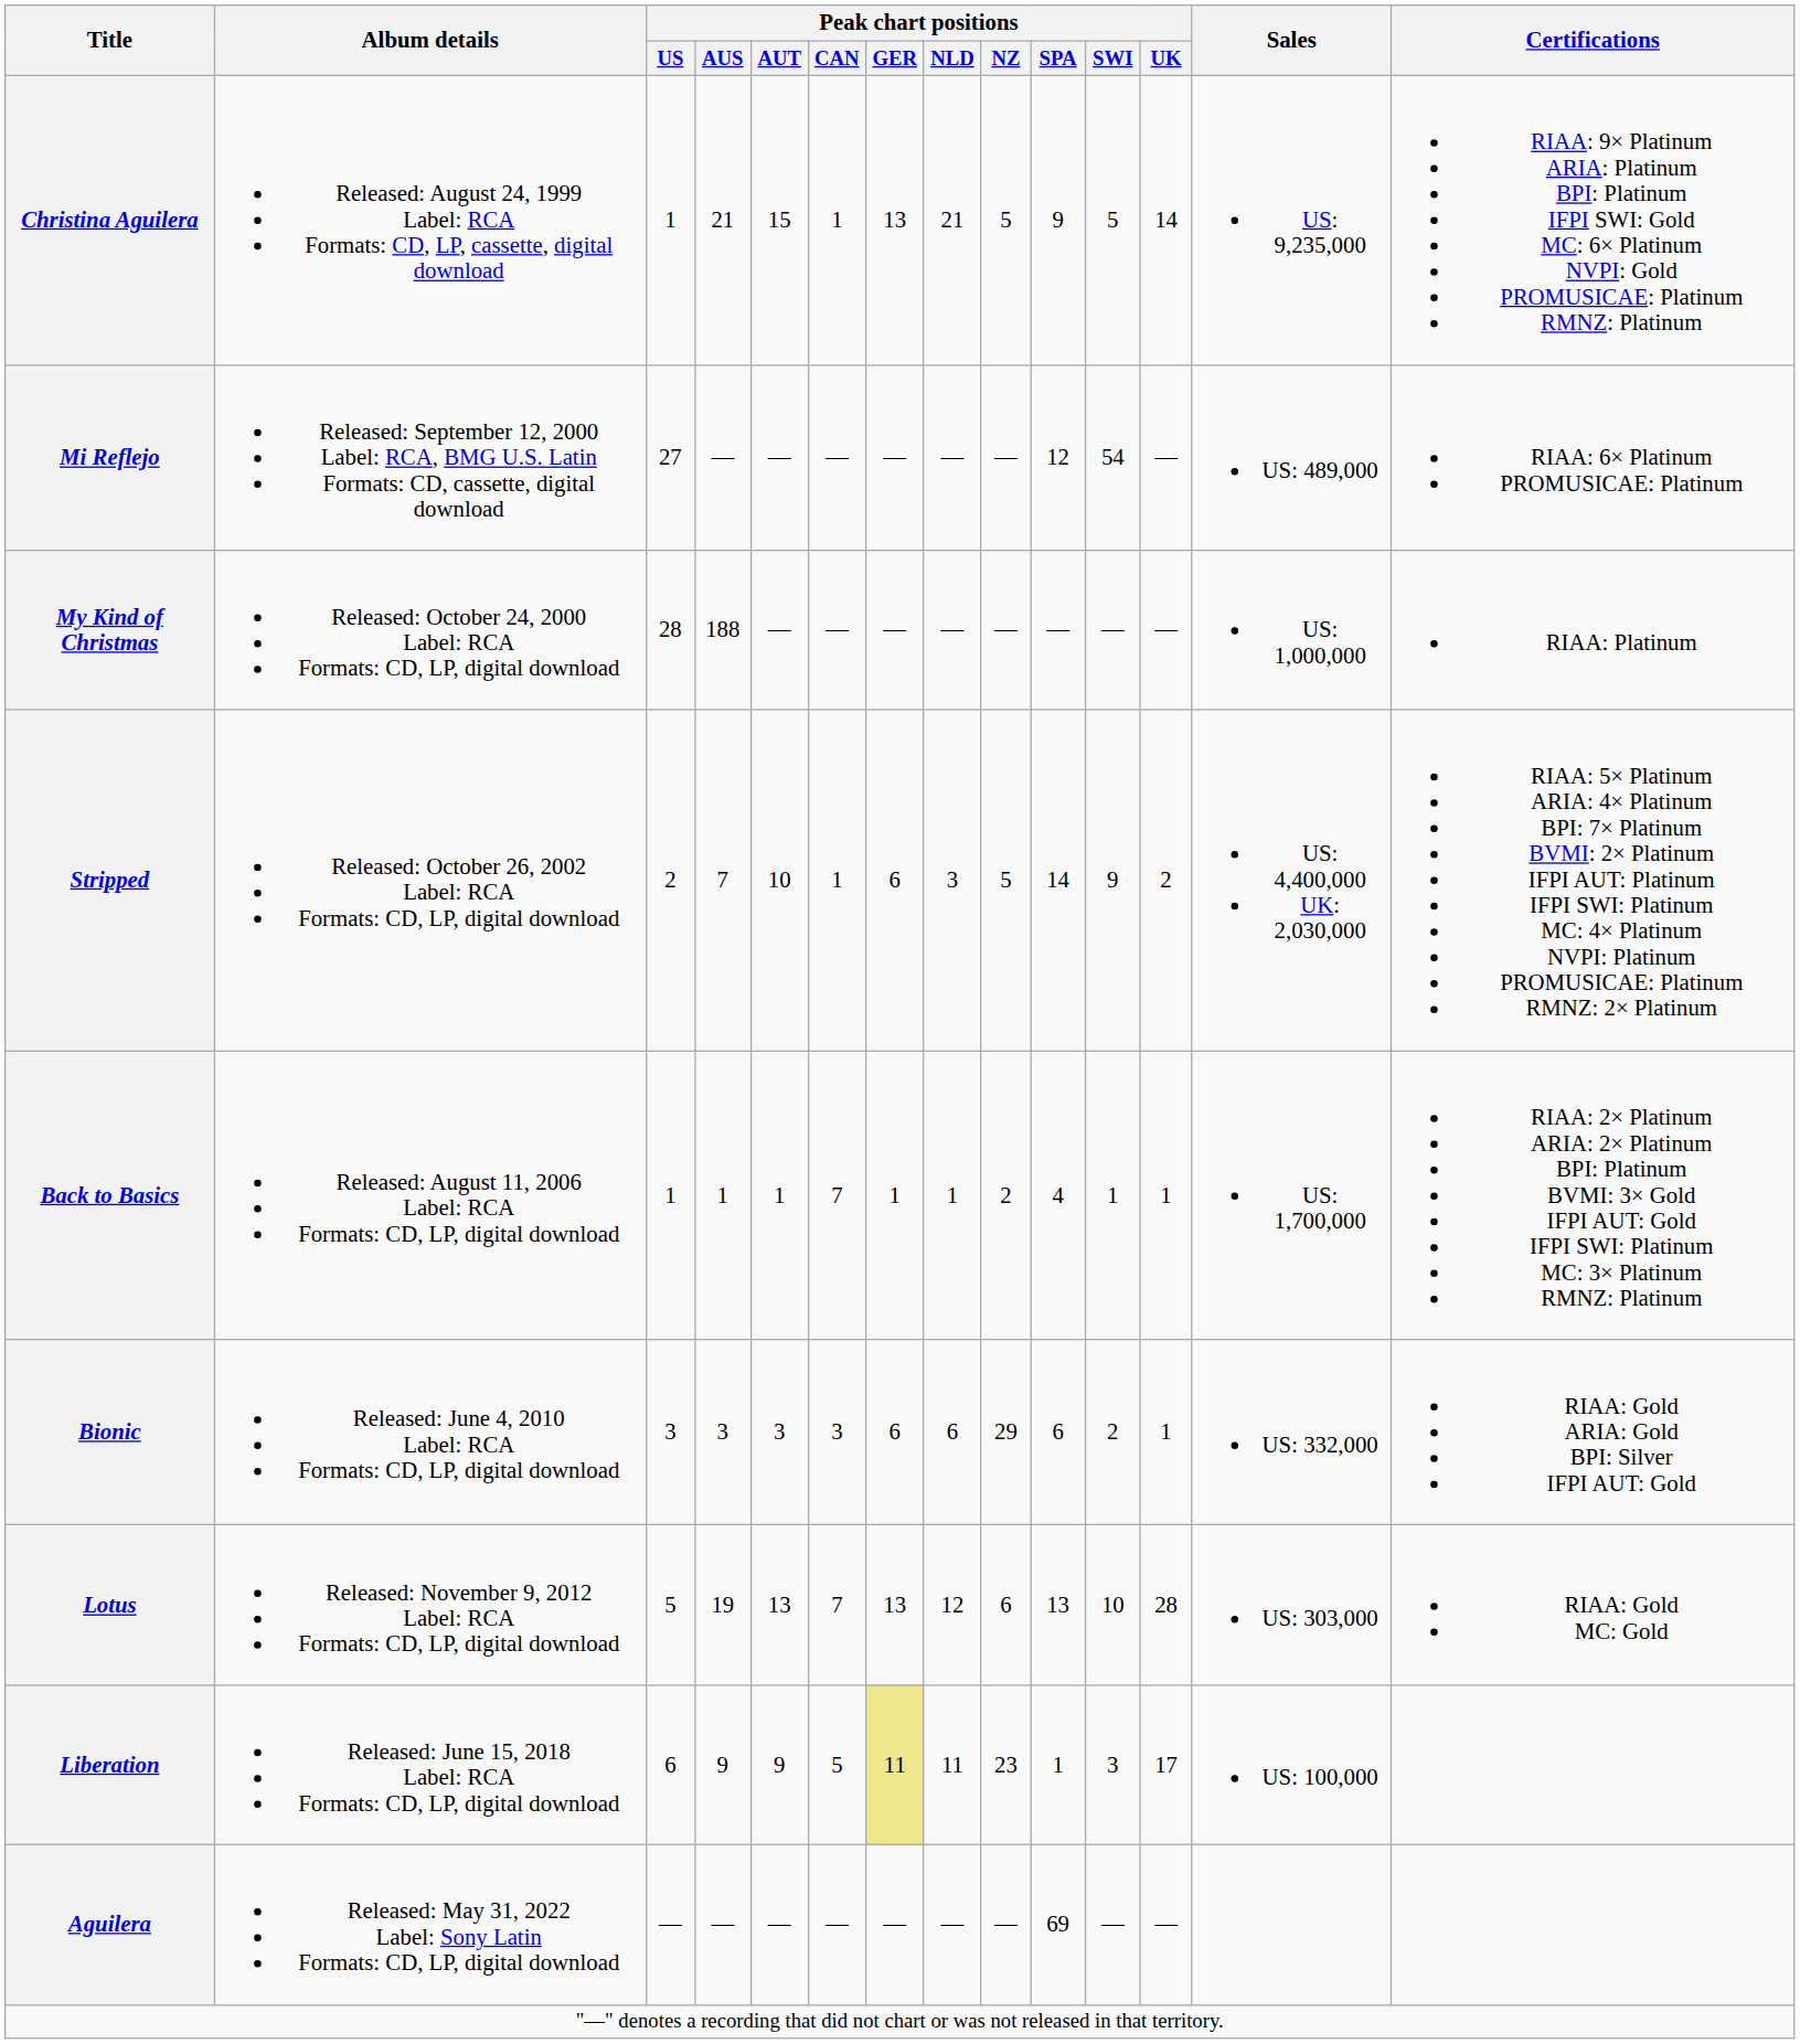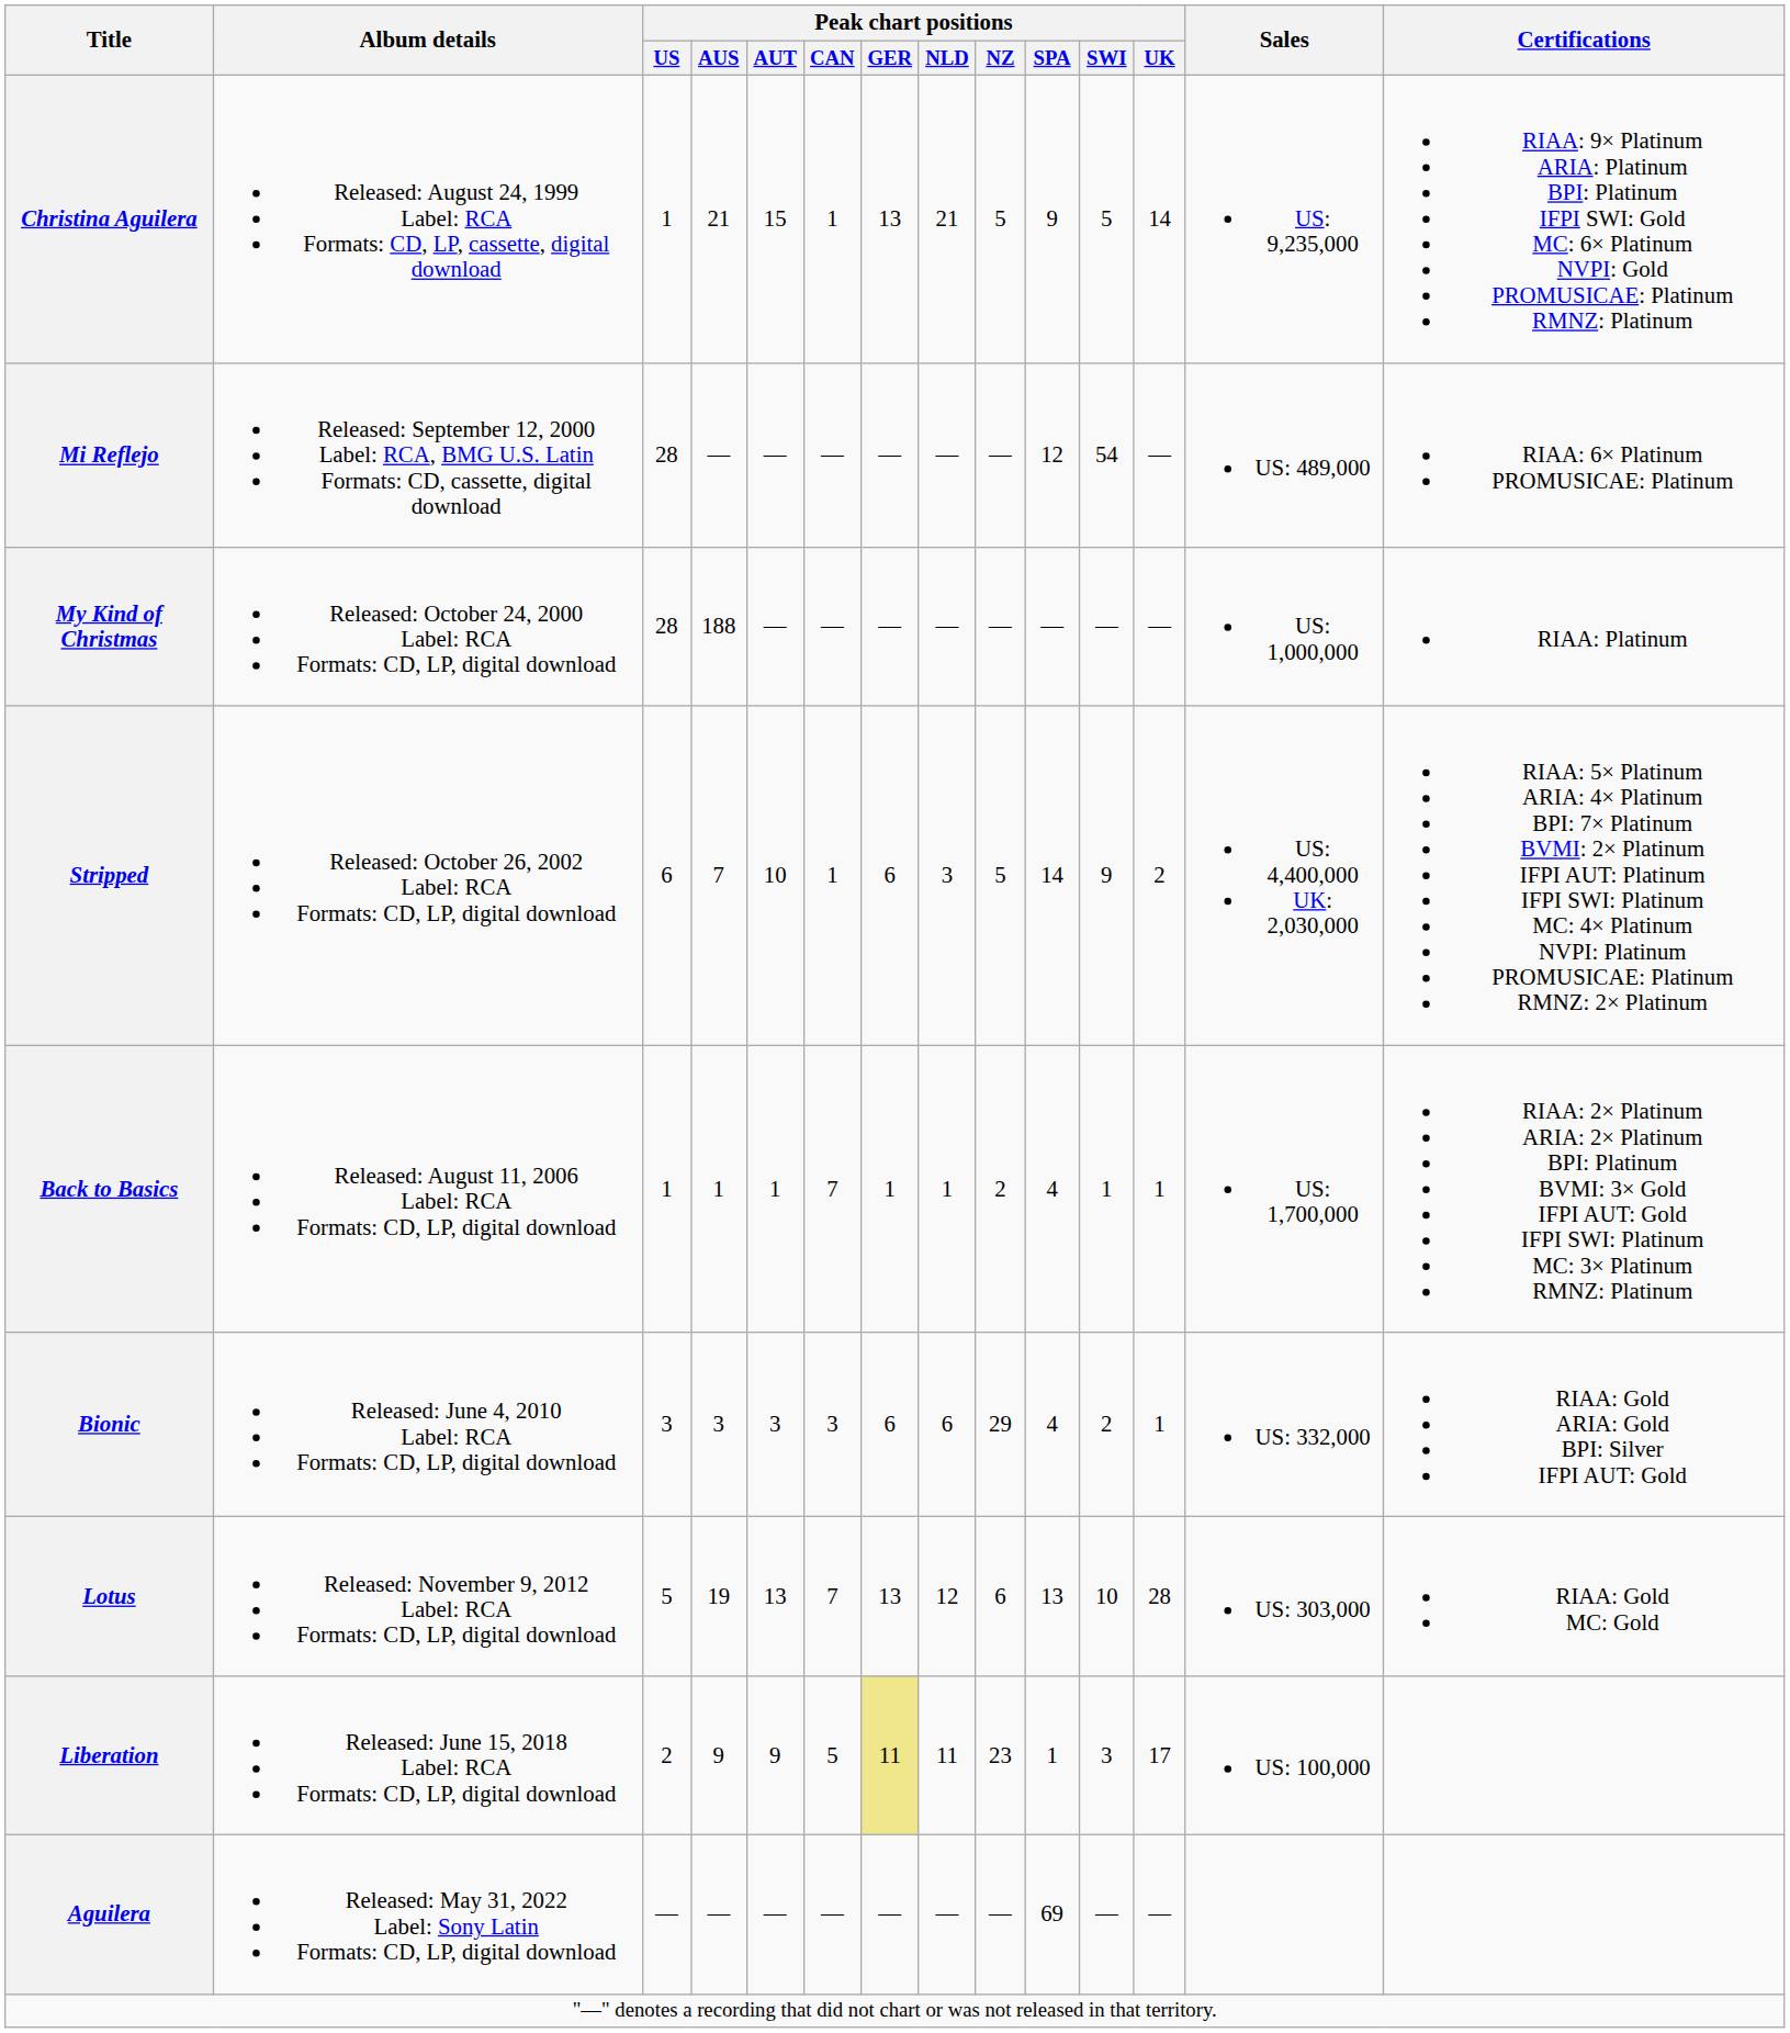 <table class="wikitable plainrowheaders" style="text-align:center;">
 <tr>
 <th scope="col" rowspan="2" style="width:13em;">Title</th>
 <th scope="col" rowspan="2" style="width:30em;">Album details</th>
 <th scope="col" colspan="10">Peak chart positions</th>
 <th scope="col" rowspan="2" style="width:10em;">Sales</th>
 <th scope="col" rowspan="2" style="width:25em;"><a href='#'>Certifications</a></th>
 </tr>
 <tr>
 <th scope="col" style="width:2.5em;font-size:90%;"><a href='#'>US</a><br></th>
 <th scope="col" style="width:2.5em;font-size:90%;"><a href='#'>AUS</a><br></th>
 <th scope="col" style="width:2.5em;font-size:90%;"><a href='#'>AUT</a><br></th>
 <th scope="col" style="width:2.5em;font-size:90%;"><a href='#'>CAN</a><br></th>
 <th scope="col" style="width:2.5em;font-size:90%;"><a href='#'>GER</a><br></th>
 <th scope="col" style="width:2.5em;font-size:90%;"><a href='#'>NLD</a><br></th>
 <th scope="col" style="width:2.5em;font-size:90%;"><a href='#'>NZ</a><br></th>
 <th scope="col" style="width:2.5em;font-size:90%;"><a href='#'>SPA</a><br></th>
 <th scope="col" style="width:2.5em;font-size:90%;"><a href='#'>SWI</a><br></th>
 <th scope="col" style="width:2.5em;font-size:90%;"><a href='#'>UK</a><br></th>
 </tr>
 <tr>
 <th scope="row"><em><a href='#'>Christina Aguilera</a></em></th>
 <td><br><ul><li>Released: August 24, 1999 </li><li>Label: <a href='#'>RCA</a></li><li>Formats: <a href='#'>CD</a>, <a href='#'>LP</a>, <a href='#'>cassette</a>, <a href='#'>digital download</a></li></ul></td>
 <td>1</td>
 <td>21</td>
 <td>15</td>
 <td>1</td>
 <td>13</td>
 <td>21</td>
 <td>5</td>
 <td>9</td>
 <td>5</td>
 <td>14</td>
 <td><br><ul><li><a href='#'>US</a>: 9,235,000</li></ul></td>
 <td><br><ul><li><a href='#'>RIAA</a>: 9× Platinum</li><li><a href='#'>ARIA</a>: Platinum</li><li><a href='#'>BPI</a>: Platinum</li><li><a href='#'>IFPI</a> SWI: Gold</li><li><a href='#'>MC</a>: 6× Platinum</li><li><a href='#'>NVPI</a>: Gold</li><li><a href='#'>PROMUSICAE</a>: Platinum</li><li><a href='#'>RMNZ</a>: Platinum</li></ul></td>
 </tr>
 <tr>
 <th scope="row"><em><a href='#'>Mi Reflejo</a></em></th>
 <td><br><ul><li>Released: September 12, 2000 </li><li>Label: <a href='#'>RCA</a>, <a href='#'>BMG U.S. Latin</a></li><li>Formats: CD, cassette, digital download</li></ul></td>
-<td>27</td>
+<td>28</td>
 <td>—</td>
 <td>—</td>
 <td>—</td>
 <td>—</td>
 <td>—</td>
 <td>—</td>
 <td>12</td>
 <td>54</td>
 <td>—</td>
 <td><br><ul><li>US: 489,000</li></ul></td>
 <td><br><ul><li>RIAA: 6× Platinum </li><li>PROMUSICAE: Platinum</li></ul></td>
 </tr>
 <tr>
 <th scope="row"><em><a href='#'>My Kind of Christmas</a></em></th>
 <td><br><ul><li>Released: October 24, 2000 </li><li>Label: RCA</li><li>Formats: CD, LP, digital download</li></ul></td>
 <td>28</td>
 <td>188</td>
 <td>—</td>
 <td>—</td>
 <td>—</td>
 <td>—</td>
 <td>—</td>
 <td>—</td>
 <td>—</td>
 <td>—</td>
 <td><br><ul><li>US: 1,000,000</li></ul></td>
 <td><br><ul><li>RIAA: Platinum</li></ul></td>
 </tr>
 <tr>
 <th scope="row"><em><a href='#'>Stripped</a></em></th>
 <td><br><ul><li>Released: October 26, 2002 </li><li>Label: RCA</li><li>Formats: CD, LP, digital download</li></ul></td>
-<td>2</td>
+<td>6</td>
 <td>7</td>
 <td>10</td>
 <td>1</td>
 <td>6</td>
 <td>3</td>
 <td>5</td>
 <td>14</td>
 <td>9</td>
 <td>2</td>
 <td><br><ul><li>US: 4,400,000</li><li><a href='#'>UK</a>: 2,030,000</li></ul></td>
 <td><br><ul><li>RIAA: 5× Platinum</li><li>ARIA: 4× Platinum</li><li>BPI: 7× Platinum</li><li><a href='#'>BVMI</a>: 2× Platinum</li><li>IFPI AUT: Platinum</li><li>IFPI SWI: Platinum</li><li>MC: 4× Platinum</li><li>NVPI: Platinum</li><li>PROMUSICAE: Platinum</li><li>RMNZ: 2× Platinum</li></ul></td>
 </tr>
 <tr>
 <th scope="row"><em><a href='#'>Back to Basics</a></em></th>
 <td><br><ul><li>Released: August 11, 2006 </li><li>Label: RCA</li><li>Formats: CD, LP, digital download</li></ul></td>
 <td>1</td>
 <td>1</td>
 <td>1</td>
 <td>7</td>
 <td>1</td>
 <td>1</td>
 <td>2</td>
 <td>4</td>
 <td>1</td>
 <td>1</td>
 <td><br><ul><li>US: 1,700,000</li></ul></td>
 <td><br><ul><li>RIAA: 2× Platinum</li><li>ARIA: 2× Platinum</li><li>BPI: Platinum</li><li>BVMI: 3× Gold</li><li>IFPI AUT: Gold</li><li>IFPI SWI: Platinum</li><li>MC: 3× Platinum</li><li>RMNZ: Platinum</li></ul></td>
 </tr>
 <tr>
 <th scope="row"><em><a href='#'>Bionic</a></em></th>
 <td><br><ul><li>Released: June 4, 2010 </li><li>Label: RCA</li><li>Formats: CD, LP, digital download</li></ul></td>
 <td>3</td>
 <td>3</td>
 <td>3</td>
 <td>3</td>
 <td>6</td>
 <td>6</td>
 <td>29</td>
-<td>6</td>
+<td>4</td>
 <td>2</td>
 <td>1</td>
 <td><br><ul><li>US: 332,000</li></ul></td>
 <td><br><ul><li>RIAA: Gold</li><li>ARIA: Gold</li><li>BPI: Silver</li><li>IFPI AUT: Gold</li></ul></td>
 </tr>
 <tr>
 <th scope="row"><em><a href='#'>Lotus</a></em></th>
 <td><br><ul><li>Released: November 9, 2012 </li><li>Label: RCA</li><li>Formats: CD, LP, digital download</li></ul></td>
 <td>5</td>
 <td>19</td>
 <td>13</td>
 <td>7</td>
 <td>13</td>
 <td>12</td>
 <td>6</td>
 <td>13</td>
 <td>10</td>
 <td>28</td>
 <td><br><ul><li>US: 303,000</li></ul></td>
 <td><br><ul><li>RIAA: Gold</li><li>MC: Gold</li></ul></td>
 </tr>
 <tr>
 <th scope="row"><em><a href='#'>Liberation</a></em></th>
 <td><br><ul><li>Released: June 15, 2018 </li><li>Label: RCA</li><li>Formats: CD, LP, digital download</li></ul></td>
-<td>6</td>
+<td>2</td>
 <td>9</td>
 <td>9</td>
 <td>5</td>
 <td style="background: khaki;">11</td>
 <td>11</td>
 <td>23</td>
 <td>1</td>
 <td>3</td>
 <td>17</td>
 <td><br><ul><li>US: 100,000</li></ul></td>
 <td></td>
 </tr>
 <tr>
 <th scope="row"><em><a href='#'>Aguilera</a></em></th>
 <td><br><ul><li>Released: May 31, 2022</li><li>Label: <a href='#'>Sony Latin</a></li><li>Formats: CD, LP, digital download</li></ul></td>
 <td>—</td>
 <td>—</td>
 <td>—</td>
 <td>—</td>
 <td>—</td>
 <td>—</td>
 <td>—</td>
 <td>69</td>
 <td>—</td>
 <td>—</td>
 <td></td>
 <td></td>
 </tr>
 <tr>
 <td colspan="15" style="font-size:90%">"—" denotes a recording that did not chart or was not released in that territory.</td>
 </tr>
 </table>
